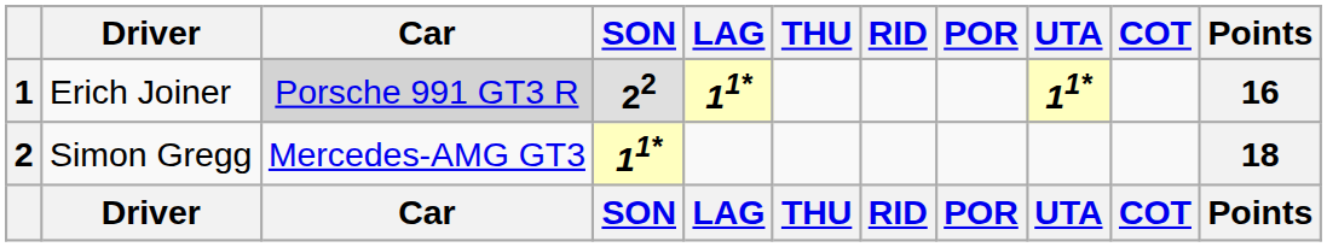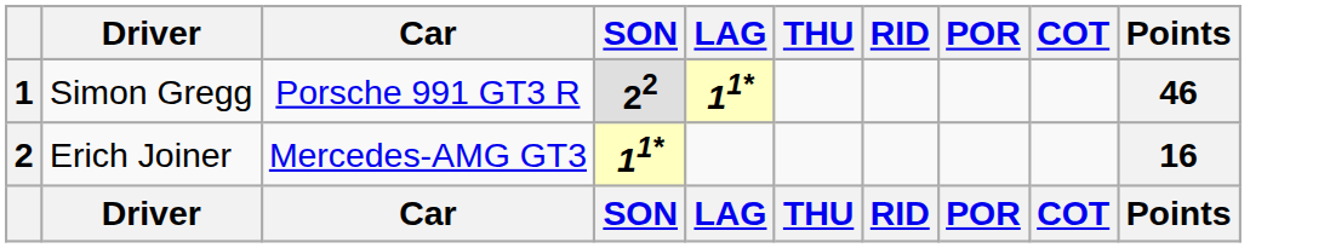 <table class="wikitable" style="font-size:85%; text-align:center">
 <tr>
 <th valign="middle"></th>
 <th valign="middle">Driver</th>
 <th>Car</th>
 <th><a href='#'>SON</a></th>
 <th><a href='#'>LAG</a></th>
 <th><a href='#'>THU</a></th>
 <th><a href='#'>RID</a></th>
 <th><a href='#'>POR</a></th>
-<th><a href='#'>UTA</a></th>
 <th><a href='#'>COT</a></th>
 <th valign="middle">Points</th>
 </tr>
 <tr>
 <th>1</th>
-<td align="left"> Erich Joiner</td>
-<td style="background: lightgrey;"><a href='#'>Porsche 991 GT3 R</a></td>
+<td align="left"> Simon Gregg</td>
+<td><a href='#'>Porsche 991 GT3 R</a></td>
 <td style="background:#dfdfdf;"><strong>2<sup>2</sup></strong></td>
 <td style="background:#ffffbf;"><strong><em>1<sup>1*</sup></em></strong></td>
 <td></td>
 <td></td>
 <td></td>
-<td style="background:#ffffbf;"><strong><em>1<sup>1*</sup></em></strong></td>
 <td></td>
-<th>16</th>
+<th>46</th>
 </tr>
 <tr>
 <th>2</th>
-<td align="left"> Simon Gregg</td>
+<td align="left"> Erich Joiner</td>
 <td><a href='#'>Mercedes-AMG GT3</a></td>
 <td style="background:#ffffbf;"><strong><em>1<sup>1*</sup></em></strong></td>
 <td></td>
 <td></td>
 <td></td>
 <td></td>
 <td></td>
-<td></td>
-<th>18</th>
+<th>16</th>
 </tr>
 <tr>
 <th valign="middle"></th>
 <th valign="middle">Driver</th>
 <th>Car</th>
 <th><a href='#'>SON</a></th>
 <th><a href='#'>LAG</a></th>
 <th><a href='#'>THU</a></th>
 <th><a href='#'>RID</a></th>
 <th><a href='#'>POR</a></th>
-<th><a href='#'>UTA</a></th>
 <th><a href='#'>COT</a></th>
 <th valign="middle">Points</th>
 </tr>
 </table>
